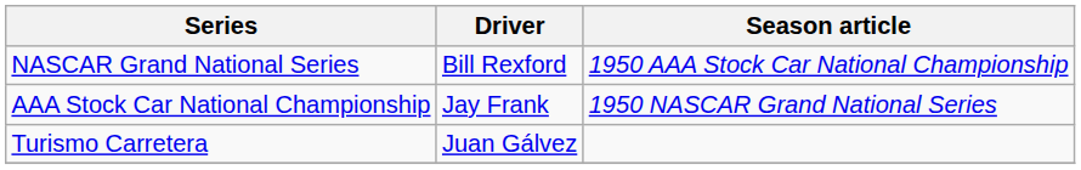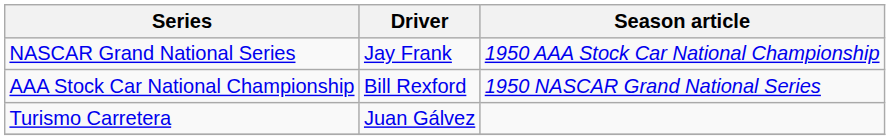 <table class="wikitable" style="font-size: 87%;">
 <tr>
 <th>Series</th>
 <th>Driver</th>
 <th>Season article</th>
 </tr>
 <tr>
 <td><a href='#'>NASCAR Grand National Series</a></td>
-<td> <a href='#'>Bill Rexford</a></td>
+<td> <a href='#'>Jay Frank</a></td>
 <td><em><a href='#'>1950 AAA Stock Car National Championship</a></em></td>
 </tr>
 <tr>
 <td><a href='#'>AAA Stock Car National Championship</a></td>
-<td> <a href='#'>Jay Frank</a></td>
+<td> <a href='#'>Bill Rexford</a></td>
 <td><em><a href='#'>1950 NASCAR Grand National Series</a></em></td>
 </tr>
 <tr>
 <td><a href='#'>Turismo Carretera</a></td>
 <td> <a href='#'>Juan Gálvez</a></td>
 <td></td>
 </tr>
 <tr>
 </tr>
 </table>
